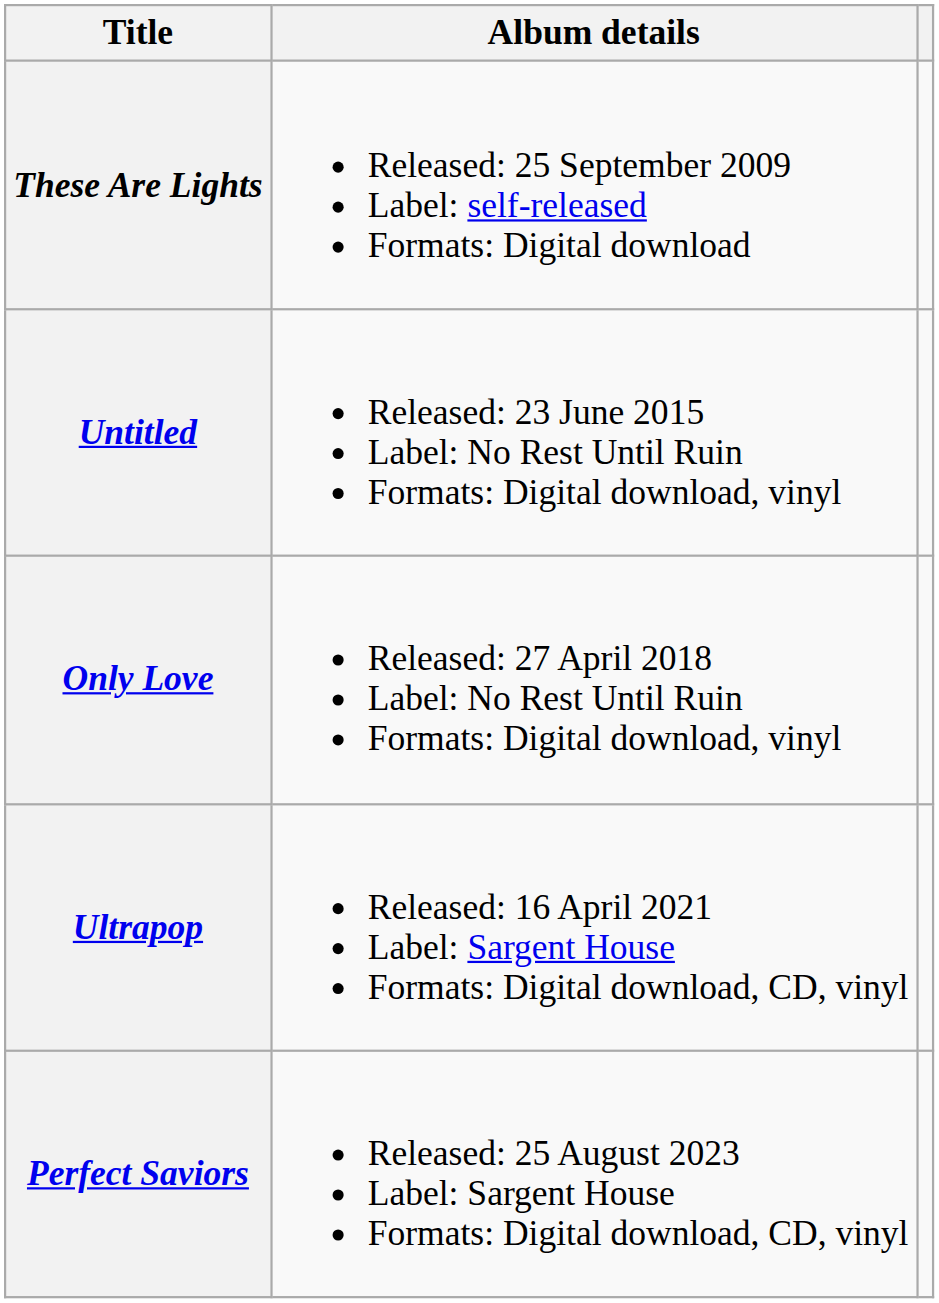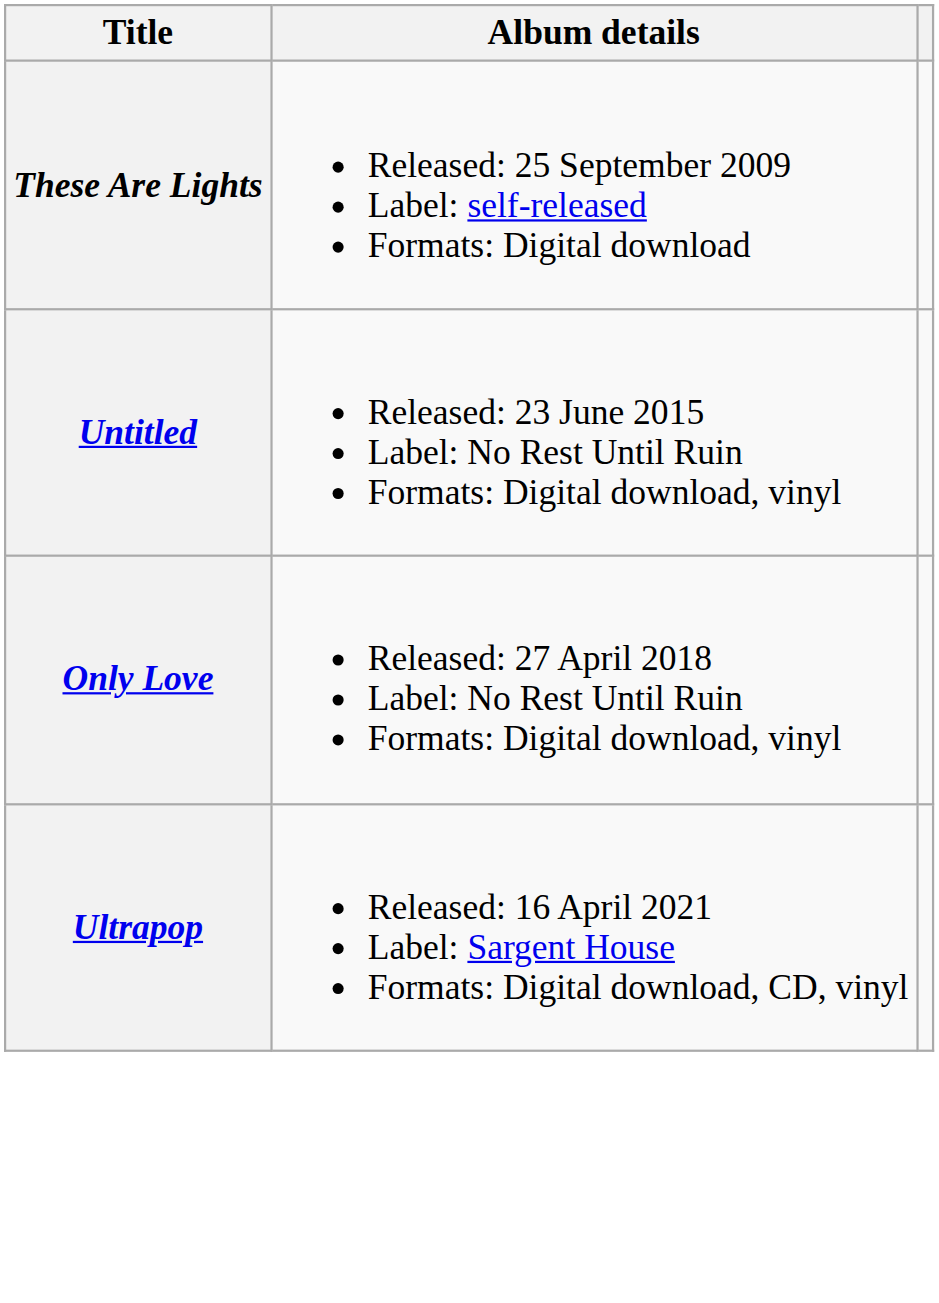 <table class="wikitable plainrowheaders">
 <tr>
 <th>Title</th>
 <th>Album details</th>
 <th></th>
 </tr>
 <tr>
 <th scope="row"><em>These Are Lights</em></th>
 <td><br><ul><li>Released: 25 September 2009</li><li>Label: <a href='#'>self-released</a></li><li>Formats: Digital download</li></ul></td>
 <td></td>
 </tr>
 <tr>
 <th scope="row"><em><a href='#'>Untitled</a></em></th>
 <td><br><ul><li>Released: 23 June 2015</li><li>Label: No Rest Until Ruin</li><li>Formats: Digital download, vinyl</li></ul></td>
 <td></td>
 </tr>
 <tr>
 <th scope="row"><em><a href='#'>Only Love</a></em></th>
 <td><br><ul><li>Released: 27 April 2018</li><li>Label: No Rest Until Ruin</li><li>Formats: Digital download, vinyl</li></ul></td>
 <td></td>
 </tr>
 <tr>
 <th scope="row"><em><a href='#'>Ultrapop</a></em></th>
 <td><br><ul><li>Released: 16 April 2021</li><li>Label: <a href='#'>Sargent House</a></li><li>Formats: Digital download, CD, vinyl</li></ul></td>
 <td></td>
 </tr>
-<tr>
-<th scope="row"><em><a href='#'>Perfect Saviors</a></em></th>
-<td><br><ul><li>Released: 25 August 2023</li><li>Label: Sargent House</li><li>Formats: Digital download, CD, vinyl</li></ul></td>
-<td></td>
-</tr>
 </table>
